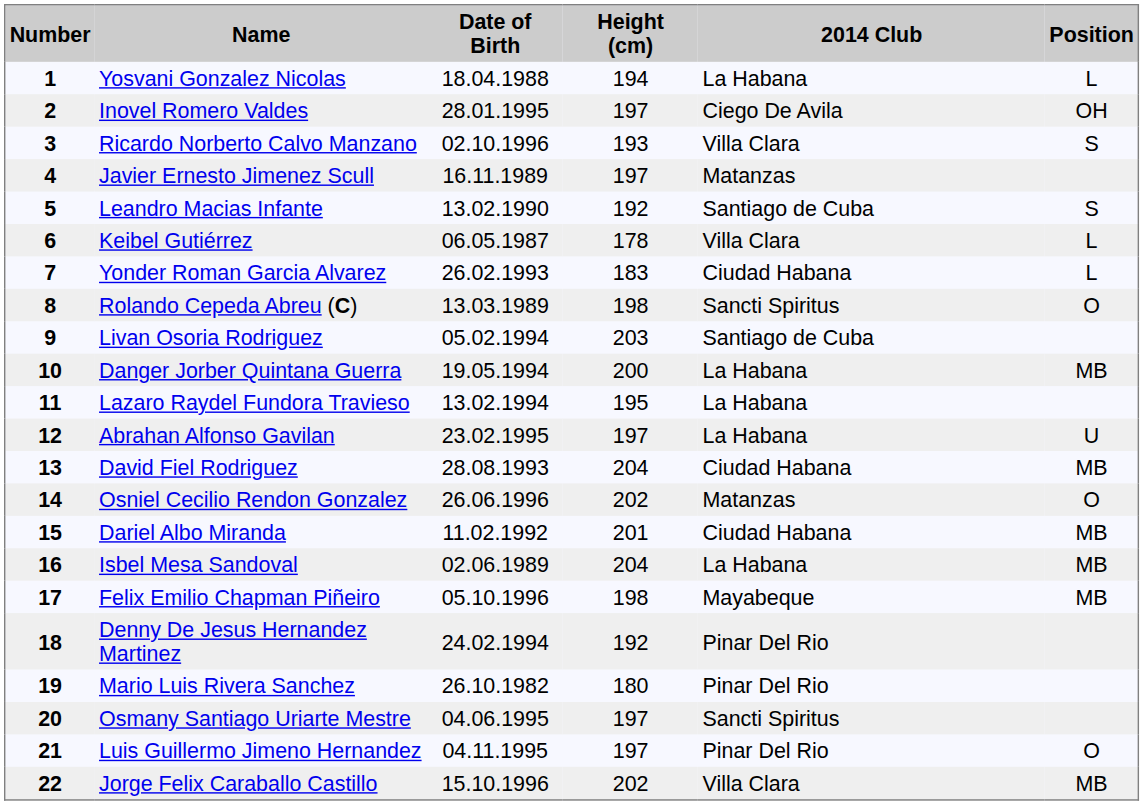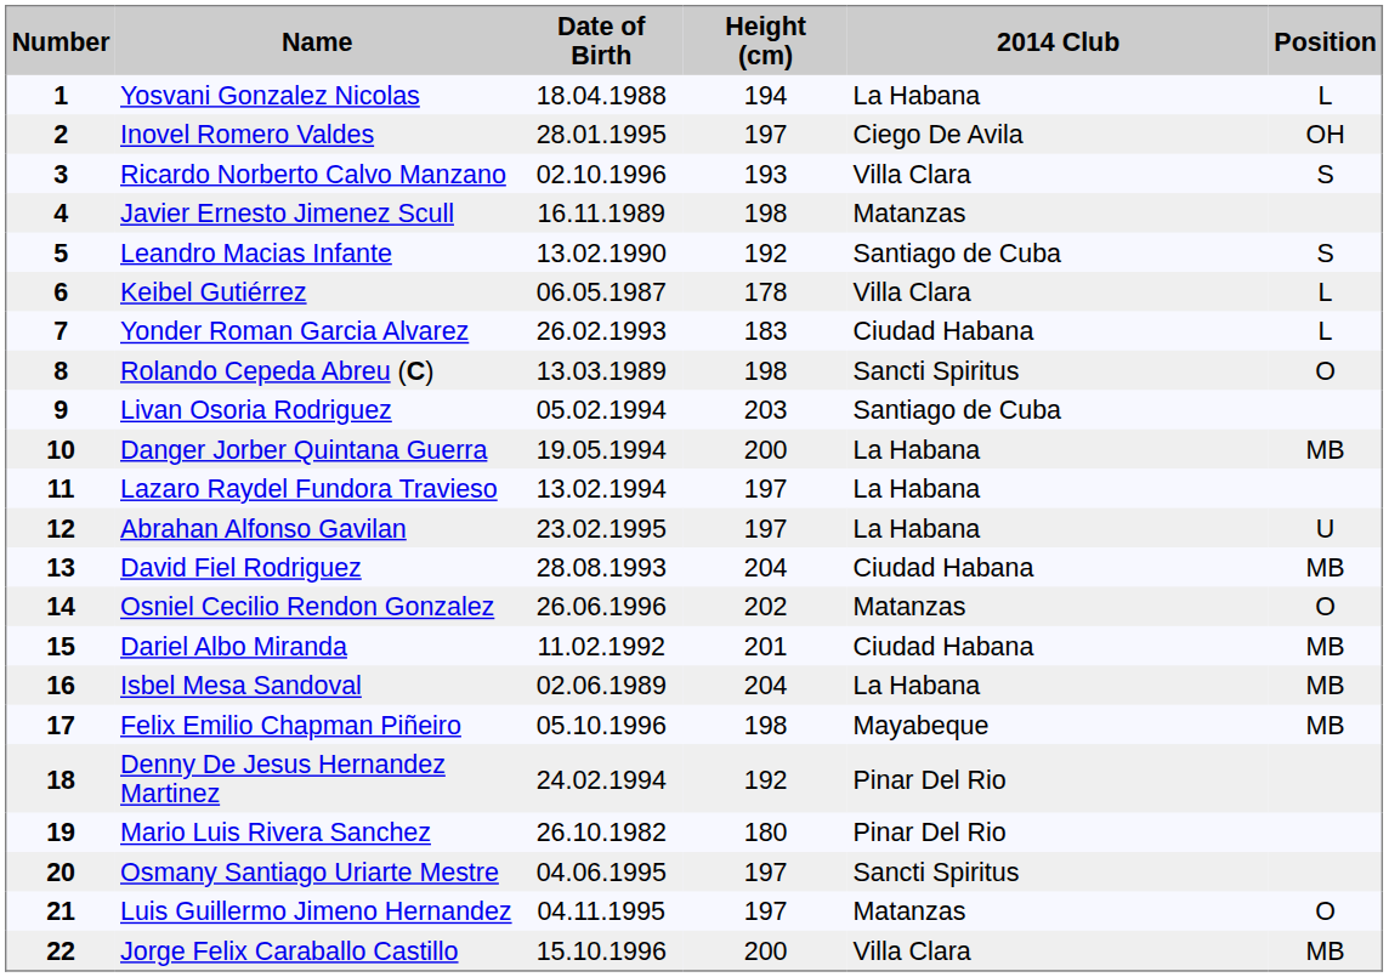 <table cellpadding="3" style="background: #f7f8ff; font-size: 95%; border: 1px solid gray; border-collapse: collapse;">
 <tr style="background:#ccc;">
 <th style="width: 10px;"><strong>Number</strong></th>
 <th style="width: 230px;"><strong>Name</strong></th>
 <th style="width: 90px;"><strong>Date of Birth</strong></th>
 <th style="width: 90px;"><strong>Height<br>(cm)</strong></th>
 <th style="width: 240px;"><strong>2014 Club</strong></th>
 <th style="width: 50px;"><strong>Position</strong></th>
 </tr>
 <tr>
 <td style="text-align:center;"><strong>1</strong></td>
 <td><a href='#'>Yosvani Gonzalez Nicolas</a></td>
 <td style="text-align:center;">18.04.1988</td>
 <td style="text-align:center;">194</td>
 <td> La Habana</td>
 <td style="text-align:center;">L</td>
 </tr>
 <tr style="background: #efefef;">
 <td style="text-align:center;"><strong>2</strong></td>
 <td><a href='#'>Inovel Romero Valdes</a></td>
 <td style="text-align:center;">28.01.1995</td>
 <td style="text-align:center;">197</td>
 <td> Ciego De Avila</td>
 <td style="text-align:center;">OH</td>
 </tr>
 <tr>
 <td style="text-align:center;"><strong>3</strong></td>
 <td><a href='#'>Ricardo Norberto Calvo Manzano</a></td>
 <td style="text-align:center;">02.10.1996</td>
 <td style="text-align:center;">193</td>
 <td> Villa Clara</td>
 <td style="text-align:center;">S</td>
 </tr>
 <tr style="background: #efefef;">
 <td style="text-align:center;"><strong>4</strong></td>
 <td><a href='#'>Javier Ernesto Jimenez Scull</a></td>
 <td style="text-align:center;">16.11.1989</td>
-<td style="text-align:center;">197</td>
+<td style="text-align:center;">198</td>
 <td> Matanzas</td>
 <td style="text-align:center;"></td>
 </tr>
 <tr>
 <td style="text-align:center;"><strong>5</strong></td>
 <td><a href='#'>Leandro Macias Infante</a></td>
 <td style="text-align:center;">13.02.1990</td>
 <td style="text-align:center;">192</td>
 <td> Santiago de Cuba</td>
 <td style="text-align:center;">S</td>
 </tr>
 <tr style="background: #efefef;">
 <td style="text-align:center;"><strong>6</strong></td>
 <td><a href='#'>Keibel Gutiérrez</a></td>
 <td style="text-align:center;">06.05.1987</td>
 <td style="text-align:center;">178</td>
 <td> Villa Clara</td>
 <td style="text-align:center;">L</td>
 </tr>
 <tr>
 <td style="text-align:center;"><strong>7</strong></td>
 <td><a href='#'>Yonder Roman Garcia Alvarez</a></td>
 <td style="text-align:center;">26.02.1993</td>
 <td style="text-align:center;">183</td>
 <td> Ciudad Habana</td>
 <td style="text-align:center;">L</td>
 </tr>
 <tr style="background: #efefef;">
 <td style="text-align:center;"><strong>8</strong></td>
 <td><a href='#'>Rolando Cepeda Abreu</a> (<strong>C</strong>)</td>
 <td style="text-align:center;">13.03.1989</td>
 <td style="text-align:center;">198</td>
 <td> Sancti Spiritus</td>
 <td style="text-align:center;">O</td>
 </tr>
 <tr>
 <td style="text-align:center;"><strong>9</strong></td>
 <td><a href='#'>Livan Osoria Rodriguez</a></td>
 <td style="text-align:center;">05.02.1994</td>
 <td style="text-align:center;">203</td>
 <td> Santiago de Cuba</td>
 <td style="text-align:center;"></td>
 </tr>
 <tr style="background: #efefef;">
 <td style="text-align:center;"><strong>10</strong></td>
 <td><a href='#'>Danger Jorber Quintana Guerra</a></td>
 <td style="text-align:center;">19.05.1994</td>
 <td style="text-align:center;">200</td>
 <td> La Habana</td>
 <td style="text-align:center;">MB</td>
 </tr>
 <tr>
 <td style="text-align:center;"><strong>11</strong></td>
 <td><a href='#'>Lazaro Raydel Fundora Travieso</a></td>
 <td style="text-align:center;">13.02.1994</td>
-<td style="text-align:center;">195</td>
+<td style="text-align:center;">197</td>
 <td> La Habana</td>
 <td style="text-align:center;"></td>
 </tr>
 <tr style="background: #efefef;">
 <td style="text-align:center;"><strong>12</strong></td>
 <td><a href='#'>Abrahan Alfonso Gavilan</a></td>
 <td style="text-align:center;">23.02.1995</td>
 <td style="text-align:center;">197</td>
 <td> La Habana</td>
 <td style="text-align:center;">U</td>
 </tr>
 <tr>
 <td style="text-align:center;"><strong>13</strong></td>
 <td><a href='#'>David Fiel Rodriguez</a></td>
 <td style="text-align:center;">28.08.1993</td>
 <td style="text-align:center;">204</td>
 <td> Ciudad Habana</td>
 <td style="text-align:center;">MB</td>
 </tr>
 <tr style="background: #efefef;">
 <td style="text-align:center;"><strong>14</strong></td>
 <td><a href='#'>Osniel Cecilio Rendon Gonzalez</a></td>
 <td style="text-align:center;">26.06.1996</td>
 <td style="text-align:center;">202</td>
 <td> Matanzas</td>
 <td style="text-align:center;">O</td>
 </tr>
 <tr>
 <td style="text-align:center;"><strong>15</strong></td>
 <td><a href='#'>Dariel Albo Miranda</a></td>
 <td style="text-align:center;">11.02.1992</td>
 <td style="text-align:center;">201</td>
 <td> Ciudad Habana</td>
 <td style="text-align:center;">MB</td>
 </tr>
 <tr style="background: #efefef;">
 <td style="text-align:center;"><strong>16</strong></td>
 <td><a href='#'>Isbel Mesa Sandoval</a></td>
 <td style="text-align:center;">02.06.1989</td>
 <td style="text-align:center;">204</td>
 <td> La Habana</td>
 <td style="text-align:center;">MB</td>
 </tr>
 <tr>
 <td style="text-align:center;"><strong>17</strong></td>
 <td><a href='#'>Felix Emilio Chapman Piñeiro</a></td>
 <td style="text-align:center;">05.10.1996</td>
 <td style="text-align:center;">198</td>
 <td> Mayabeque</td>
 <td style="text-align:center;">MB</td>
 </tr>
 <tr style="background: #efefef;">
 <td style="text-align:center;"><strong>18</strong></td>
 <td><a href='#'>Denny De Jesus Hernandez Martinez</a></td>
 <td style="text-align:center;">24.02.1994</td>
 <td style="text-align:center;">192</td>
 <td> Pinar Del Rio</td>
 <td style="text-align:center;"></td>
 </tr>
 <tr>
 <td style="text-align:center;"><strong>19</strong></td>
 <td><a href='#'>Mario Luis Rivera Sanchez</a></td>
 <td style="text-align:center;">26.10.1982</td>
 <td style="text-align:center;">180</td>
 <td> Pinar Del Rio</td>
 <td style="text-align:center;"></td>
 </tr>
 <tr style="background: #efefef;">
 <td style="text-align:center;"><strong>20</strong></td>
 <td><a href='#'>Osmany Santiago Uriarte Mestre</a></td>
 <td style="text-align:center;">04.06.1995</td>
 <td style="text-align:center;">197</td>
 <td> Sancti Spiritus</td>
 <td style="text-align:center;"></td>
 </tr>
 <tr>
 <td style="text-align:center;"><strong>21</strong></td>
 <td><a href='#'>Luis Guillermo Jimeno Hernandez</a></td>
 <td style="text-align:center;">04.11.1995</td>
 <td style="text-align:center;">197</td>
-<td> Pinar Del Rio</td>
+<td> Matanzas</td>
 <td style="text-align:center;">O</td>
 </tr>
 <tr style="background: #efefef;">
 <td style="text-align:center;"><strong>22</strong></td>
 <td><a href='#'>Jorge Felix Caraballo Castillo</a></td>
 <td style="text-align:center;">15.10.1996</td>
-<td style="text-align:center;">202</td>
+<td style="text-align:center;">200</td>
 <td> Villa Clara</td>
 <td style="text-align:center;">MB</td>
 </tr>
 </table>
